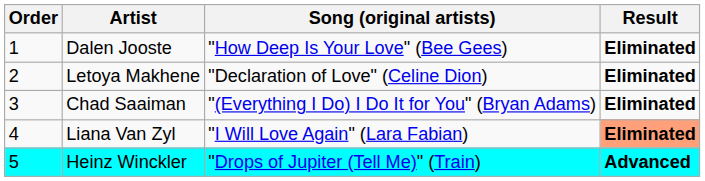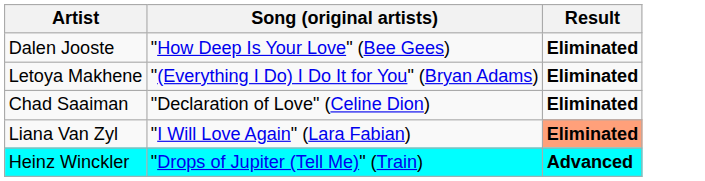 <table class=wikitable>
 <tr>
-<th>Order</th>
 <th>Artist</th>
 <th>Song (original artists)</th>
 <th>Result</th>
 </tr>
 <tr>
-<td>1</td>
 <td>Dalen Jooste</td>
 <td>"<a href='#'>How Deep Is Your Love</a>" (<a href='#'>Bee Gees</a>)</td>
 <td><strong>Eliminated</strong></td>
 </tr>
 <tr>
-<td>2</td>
 <td>Letoya Makhene</td>
+<td>"<a href='#'>(Everything I Do) I Do It for You</a>" (<a href='#'>Bryan Adams</a>)</td>
+<td><strong>Eliminated</strong></td>
+</tr>
+<tr>
+<td>Chad Saaiman</td>
 <td>"Declaration of Love" (<a href='#'>Celine Dion</a>)</td>
 <td><strong>Eliminated</strong></td>
 </tr>
 <tr>
-<td>3</td>
-<td>Chad Saaiman</td>
-<td>"<a href='#'>(Everything I Do) I Do It for You</a>" (<a href='#'>Bryan Adams</a>)</td>
-<td><strong>Eliminated</strong></td>
-</tr>
-<tr>
-<td>4</td>
 <td>Liana Van Zyl</td>
 <td>"<a href='#'>I Will Love Again</a>" (<a href='#'>Lara Fabian</a>)</td>
 <td style="background: lightsalmon;"><strong>Eliminated</strong></td>
 </tr>
 <tr style="background:cyan;">
-<td>5</td>
 <td>Heinz Winckler</td>
 <td>"<a href='#'>Drops of Jupiter (Tell Me)</a>" (<a href='#'>Train</a>)</td>
 <td><strong>Advanced</strong></td>
 </tr>
 </table>
